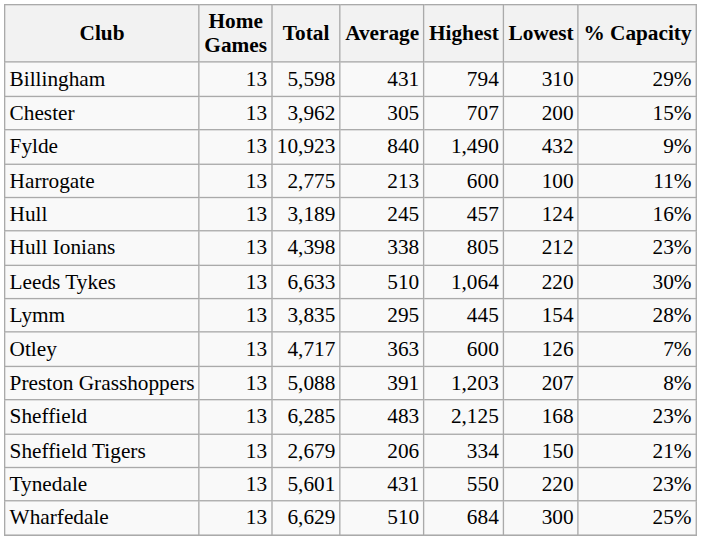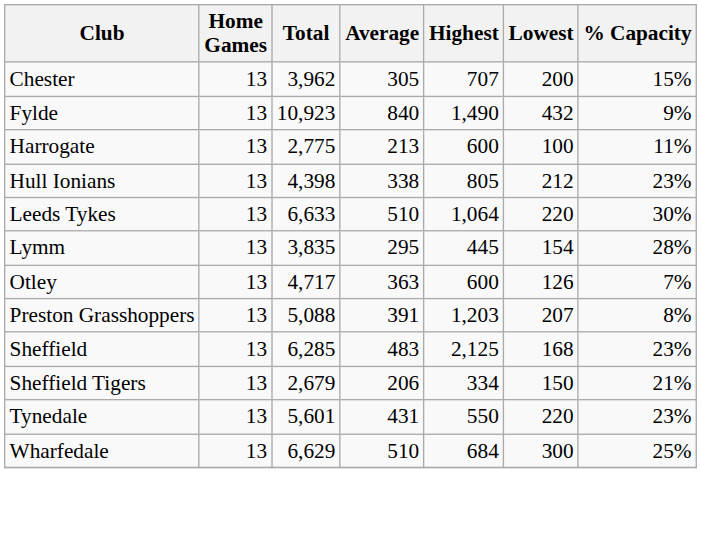 <table class="wikitable sortable" style="text-align:right">
 <tr>
 <th>Club</th>
 <th>Home<br>Games</th>
 <th>Total</th>
 <th>Average</th>
 <th>Highest</th>
 <th>Lowest</th>
 <th>% Capacity</th>
-</tr>
-<tr>
-<td style="text-align:left">Billingham</td>
-<td>13</td>
-<td>5,598</td>
-<td>431</td>
-<td>794</td>
-<td>310</td>
-<td>29%</td>
 </tr>
 <tr>
 <td style="text-align:left">Chester</td>
 <td>13</td>
 <td>3,962</td>
 <td>305</td>
 <td>707</td>
 <td>200</td>
 <td>15%</td>
 </tr>
 <tr>
 <td style="text-align:left">Fylde</td>
 <td>13</td>
 <td>10,923</td>
 <td>840</td>
 <td>1,490</td>
 <td>432</td>
 <td>9%</td>
 </tr>
 <tr>
 <td style="text-align:left">Harrogate</td>
 <td>13</td>
 <td>2,775</td>
 <td>213</td>
 <td>600</td>
 <td>100</td>
 <td>11%</td>
-</tr>
-<tr>
-<td style="text-align:left">Hull</td>
-<td>13</td>
-<td>3,189</td>
-<td>245</td>
-<td>457</td>
-<td>124</td>
-<td>16%</td>
 </tr>
 <tr>
 <td style="text-align:left">Hull Ionians</td>
 <td>13</td>
 <td>4,398</td>
 <td>338</td>
 <td>805</td>
 <td>212</td>
 <td>23%</td>
 </tr>
 <tr>
 <td style="text-align:left">Leeds Tykes</td>
 <td>13</td>
 <td>6,633</td>
 <td>510</td>
 <td>1,064</td>
 <td>220</td>
 <td>30%</td>
 </tr>
 <tr>
 <td style="text-align:left">Lymm</td>
 <td>13</td>
 <td>3,835</td>
 <td>295</td>
 <td>445</td>
 <td>154</td>
 <td>28%</td>
 </tr>
 <tr>
 <td style="text-align:left">Otley</td>
 <td>13</td>
 <td>4,717</td>
 <td>363</td>
 <td>600</td>
 <td>126</td>
 <td>7%</td>
 </tr>
 <tr>
 <td style="text-align:left">Preston Grasshoppers</td>
 <td>13</td>
 <td>5,088</td>
 <td>391</td>
 <td>1,203</td>
 <td>207</td>
 <td>8%</td>
 </tr>
 <tr>
 <td style="text-align:left">Sheffield</td>
 <td>13</td>
 <td>6,285</td>
 <td>483</td>
 <td>2,125</td>
 <td>168</td>
 <td>23%</td>
 </tr>
 <tr>
 <td style="text-align:left">Sheffield Tigers</td>
 <td>13</td>
 <td>2,679</td>
 <td>206</td>
 <td>334</td>
 <td>150</td>
 <td>21%</td>
 </tr>
 <tr>
 <td style="text-align:left">Tynedale</td>
 <td>13</td>
 <td>5,601</td>
 <td>431</td>
 <td>550</td>
 <td>220</td>
 <td>23%</td>
 </tr>
 <tr>
 <td style="text-align:left">Wharfedale</td>
 <td>13</td>
 <td>6,629</td>
 <td>510</td>
 <td>684</td>
 <td>300</td>
 <td>25%</td>
 </tr>
 <tr>
 </tr>
 </table>
